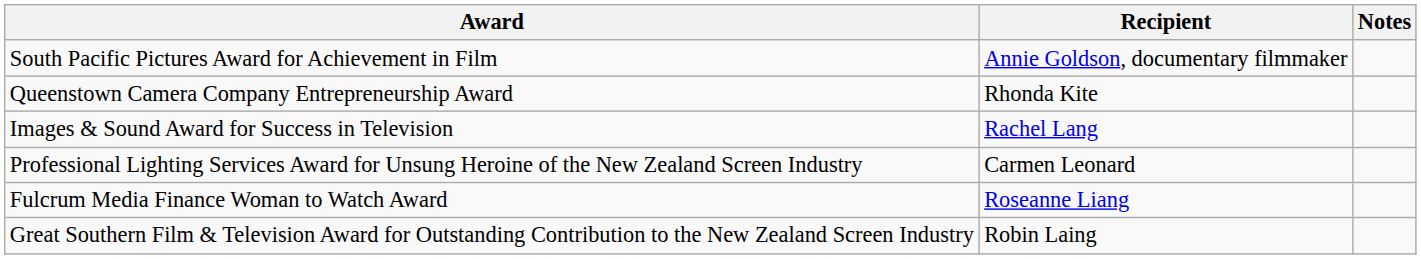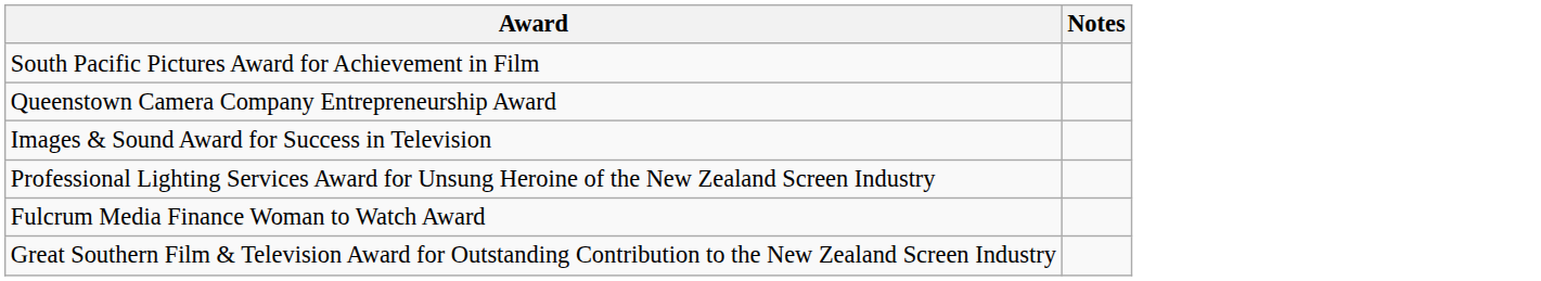 <table class="wikitable">
 <tr>
 <th>Award</th>
-<th>Recipient</th>
 <th>Notes</th>
 </tr>
 <tr>
 <td>South Pacific Pictures Award for Achievement in Film</td>
-<td><a href='#'>Annie Goldson</a>, documentary filmmaker</td>
 <td></td>
 </tr>
 <tr>
 <td>Queenstown Camera Company Entrepreneurship Award</td>
-<td>Rhonda Kite</td>
 <td></td>
 </tr>
 <tr>
 <td>Images & Sound Award for Success in Television</td>
-<td><a href='#'>Rachel Lang</a></td>
 <td></td>
 </tr>
 <tr>
 <td>Professional Lighting Services Award for Unsung Heroine of the New Zealand Screen Industry</td>
-<td>Carmen Leonard</td>
 <td></td>
 </tr>
 <tr>
 <td>Fulcrum Media Finance Woman to Watch Award</td>
-<td><a href='#'>Roseanne Liang</a></td>
 <td></td>
 </tr>
 <tr>
 <td>Great Southern Film & Television Award for Outstanding Contribution to the New Zealand Screen Industry</td>
-<td>Robin Laing</td>
 <td></td>
 </tr>
 </table>
